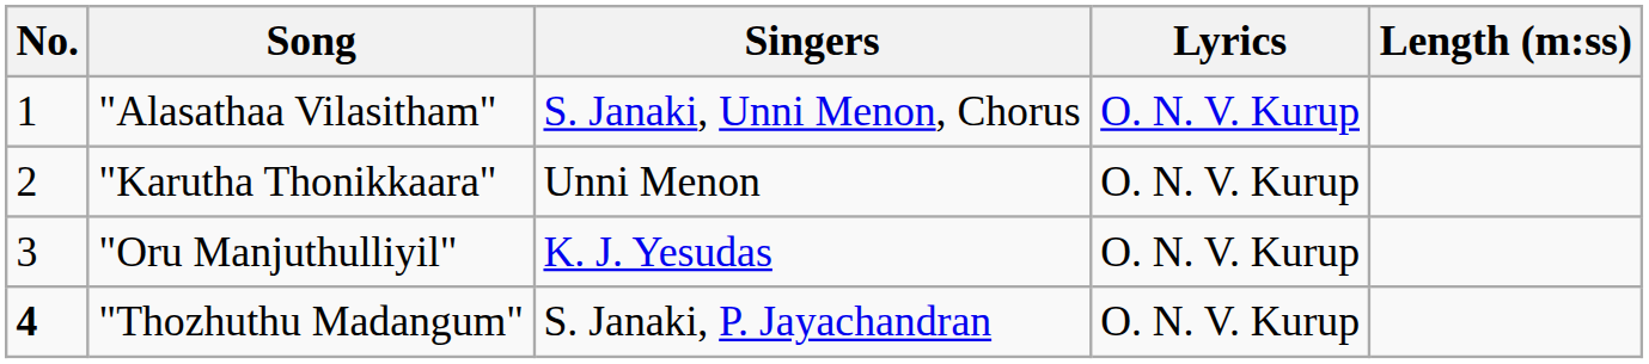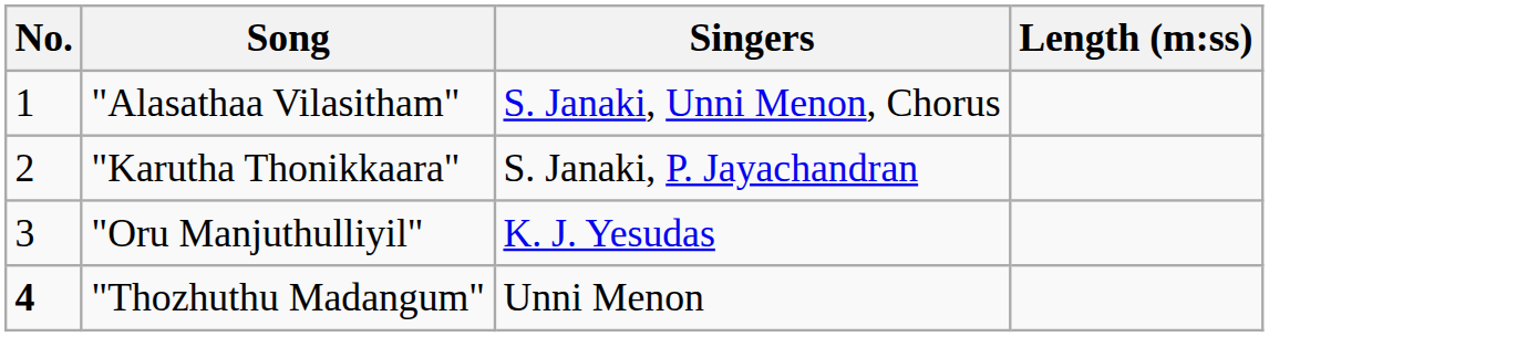 <table class="wikitable" style="font-size:95%;">
 <tr>
 <th>No.</th>
 <th>Song</th>
 <th>Singers</th>
-<th>Lyrics</th>
 <th>Length (m:ss)</th>
 </tr>
 <tr>
 <td>1</td>
 <td>"Alasathaa Vilasitham"</td>
 <td><a href='#'>S. Janaki</a>, <a href='#'>Unni Menon</a>, Chorus</td>
-<td><a href='#'>O. N. V. Kurup</a></td>
 <td></td>
 </tr>
 <tr>
 <td>2</td>
 <td>"Karutha Thonikkaara"</td>
-<td>Unni Menon</td>
-<td>O. N. V. Kurup</td>
+<td>S. Janaki, <a href='#'>P. Jayachandran</a></td>
 <td></td>
 </tr>
 <tr>
 <td>3</td>
 <td>"Oru Manjuthulliyil"</td>
 <td><a href='#'>K. J. Yesudas</a></td>
-<td>O. N. V. Kurup</td>
 <td></td>
 </tr>
 <tr>
 <td><strong>4</strong></td>
 <td>"Thozhuthu Madangum"</td>
-<td>S. Janaki, <a href='#'>P. Jayachandran</a></td>
-<td>O. N. V. Kurup</td>
+<td>Unni Menon</td>
 <td></td>
 </tr>
 </table>
